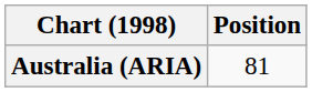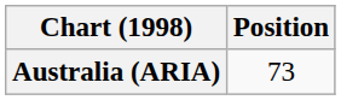 <table class="wikitable plainrowheaders" style="text-align:center">
 <tr>
 <th>Chart (1998)</th>
 <th>Position</th>
 </tr>
 <tr>
 <th scope="row">Australia (ARIA)</th>
-<td>81</td>
+<td>73</td>
 </tr>
 </table>
